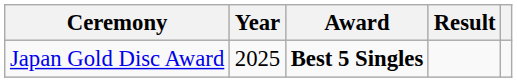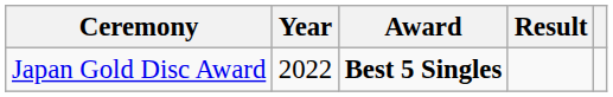 <table class="wikitable sortable plainrowheaders" style=text-align:center>
 <tr>
 <th scope="col">Ceremony</th>
 <th scope="col">Year</th>
 <th scope="col">Award</th>
 <th scope="col">Result</th>
 <th scope="col" class="unsortable"></th>
 </tr>
 <tr>
 <td><a href='#'>Japan Gold Disc Award</a></td>
-<td>2025</td>
+<td>2022</td>
 <td><strong>Best 5 Singles</strong></td>
 <td></td>
 <td></td>
 </tr>
 </table>
